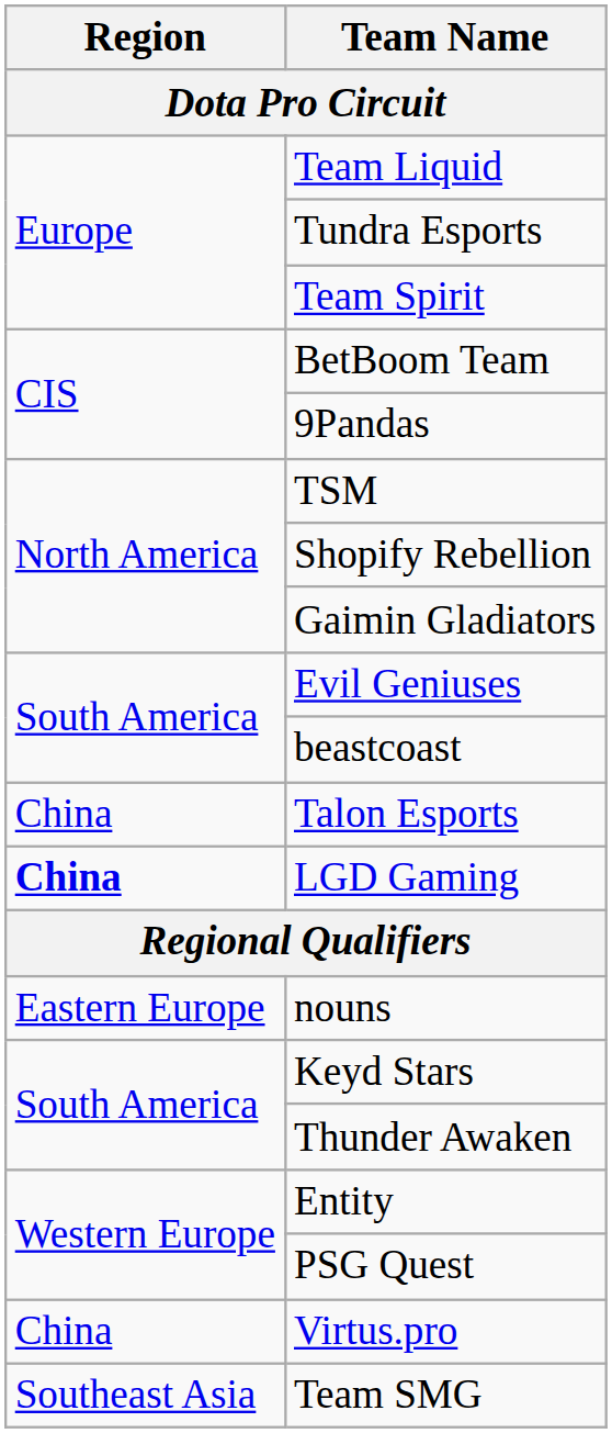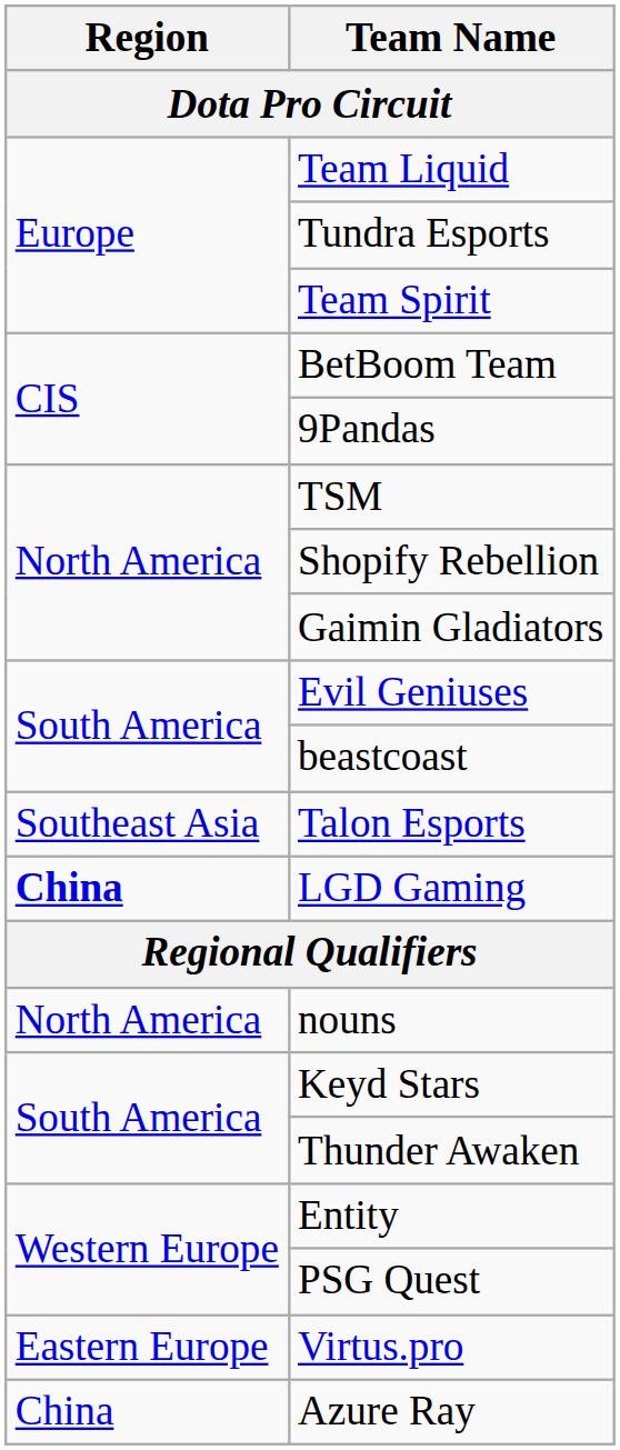 <table class="wikitable">
 <tr>
 <th>Region</th>
 <th>Team Name</th>
 </tr>
 <tr>
 <th colspan="2"><em>Dota Pro Circuit</em></th>
 </tr>
 <tr>
 <td rowspan="3"><a href='#'>Europe</a></td>
 <td><a href='#'>Team Liquid</a></td>
 </tr>
 <tr>
 <td>Tundra Esports</td>
 </tr>
 <tr>
 <td><a href='#'>Team Spirit</a></td>
 </tr>
 <tr>
 <td rowspan="2"><a href='#'>CIS</a></td>
 <td>BetBoom Team</td>
 </tr>
 <tr>
 <td>9Pandas</td>
 </tr>
 <tr>
 <td rowspan="3"><a href='#'>North America</a></td>
 <td>TSM</td>
 </tr>
 <tr>
 <td>Shopify Rebellion</td>
 </tr>
 <tr>
 <td>Gaimin Gladiators</td>
 </tr>
 <tr>
 <td rowspan="2"><a href='#'>South America</a></td>
 <td><a href='#'>Evil Geniuses</a></td>
 </tr>
 <tr>
 <td>beastcoast</td>
 </tr>
 <tr>
-<td><a href='#'>China</a></td>
+<td><a href='#'>Southeast Asia</a></td>
 <td><a href='#'>Talon Esports</a></td>
 </tr>
 <tr>
 <td><strong><a href='#'>China</a></strong></td>
 <td><a href='#'>LGD Gaming</a></td>
 </tr>
 <tr>
 <th colspan="2"><em>Regional Qualifiers</em></th>
 </tr>
 <tr>
-<td><a href='#'>Eastern Europe</a></td>
+<td><a href='#'>North America</a></td>
 <td>nouns</td>
 </tr>
 <tr>
 <td rowspan="2"><a href='#'>South America</a></td>
 <td>Keyd Stars</td>
 </tr>
 <tr>
 <td>Thunder Awaken</td>
 </tr>
 <tr>
 <td rowspan="2"><a href='#'>Western Europe</a></td>
 <td>Entity</td>
 </tr>
 <tr>
 <td>PSG Quest</td>
 </tr>
 <tr>
-<td><a href='#'>China</a></td>
+<td><a href='#'>Eastern Europe</a></td>
 <td><a href='#'>Virtus.pro</a></td>
 </tr>
 <tr>
-<td><a href='#'>Southeast Asia</a></td>
-<td>Team SMG</td>
+<td><a href='#'>China</a></td>
+<td>Azure Ray</td>
 </tr>
 </table>
